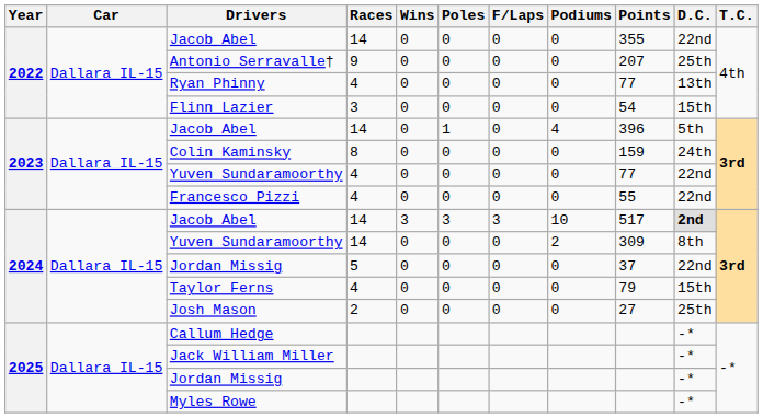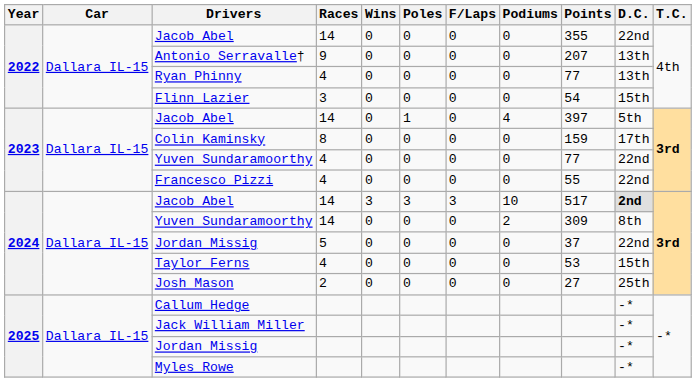 <table class="wikitable" style="font-size:85%">
 <tr>
 <th>Year</th>
 <th>Car</th>
 <th>Drivers</th>
 <th>Races</th>
 <th>Wins</th>
 <th>Poles</th>
 <th>F/Laps</th>
 <th>Podiums</th>
 <th>Points</th>
 <th>D.C.</th>
 <th>T.C.</th>
 </tr>
 <tr>
 <th rowspan="4"><a href='#'>2022</a></th>
 <td rowspan="4"><a href='#'>Dallara IL-15</a></td>
 <td> <a href='#'>Jacob Abel</a></td>
 <td>14</td>
 <td>0</td>
 <td>0</td>
 <td>0</td>
 <td>0</td>
 <td>355</td>
 <td>22nd</td>
 <td rowspan="4">4th</td>
 </tr>
 <tr>
 <td> <a href='#'>Antonio Serravalle</a>†</td>
 <td>9</td>
 <td>0</td>
 <td>0</td>
 <td>0</td>
 <td>0</td>
 <td>207</td>
-<td>25th</td>
+<td>13th</td>
 </tr>
 <tr>
 <td> <a href='#'>Ryan Phinny</a></td>
 <td>4</td>
 <td>0</td>
 <td>0</td>
 <td>0</td>
 <td>0</td>
 <td>77</td>
 <td>13th</td>
 </tr>
 <tr>
 <td> <a href='#'>Flinn Lazier</a></td>
 <td>3</td>
 <td>0</td>
 <td>0</td>
 <td>0</td>
 <td>0</td>
 <td>54</td>
 <td>15th</td>
 </tr>
 <tr>
 <th rowspan="4"><a href='#'>2023</a></th>
 <td rowspan="4"><a href='#'>Dallara IL-15</a></td>
 <td> <a href='#'>Jacob Abel</a></td>
 <td>14</td>
 <td>0</td>
 <td>1</td>
 <td>0</td>
 <td>4</td>
-<td>396</td>
+<td>397</td>
 <td>5th</td>
 <td rowspan="4" style="background:#FFDF9F;"><strong>3rd</strong></td>
 </tr>
 <tr>
 <td> <a href='#'>Colin Kaminsky</a></td>
 <td>8</td>
 <td>0</td>
 <td>0</td>
 <td>0</td>
 <td>0</td>
 <td>159</td>
-<td>24th</td>
+<td>17th</td>
 </tr>
 <tr>
 <td> <a href='#'>Yuven Sundaramoorthy</a></td>
 <td>4</td>
 <td>0</td>
 <td>0</td>
 <td>0</td>
 <td>0</td>
 <td>77</td>
 <td>22nd</td>
 </tr>
 <tr>
 <td> <a href='#'>Francesco Pizzi</a></td>
 <td>4</td>
 <td>0</td>
 <td>0</td>
 <td>0</td>
 <td>0</td>
 <td>55</td>
 <td>22nd</td>
 </tr>
 <tr>
 <th rowspan="5"><a href='#'>2024</a></th>
 <td rowspan="5"><a href='#'>Dallara IL-15</a></td>
 <td> <a href='#'>Jacob Abel</a></td>
 <td>14</td>
 <td>3</td>
 <td>3</td>
 <td>3</td>
 <td>10</td>
 <td>517</td>
 <td style="background:#DFDFDF;"><strong>2nd</strong></td>
 <td rowspan="5" style="background:#FFDF9F;"><strong>3rd</strong></td>
 </tr>
 <tr>
 <td> <a href='#'>Yuven Sundaramoorthy</a></td>
 <td>14</td>
 <td>0</td>
 <td>0</td>
 <td>0</td>
 <td>2</td>
 <td>309</td>
 <td>8th</td>
 </tr>
 <tr>
 <td> <a href='#'>Jordan Missig</a></td>
 <td>5</td>
 <td>0</td>
 <td>0</td>
 <td>0</td>
 <td>0</td>
 <td>37</td>
 <td>22nd</td>
 </tr>
 <tr>
 <td> <a href='#'>Taylor Ferns</a></td>
 <td>4</td>
 <td>0</td>
 <td>0</td>
 <td>0</td>
 <td>0</td>
-<td>79</td>
+<td>53</td>
 <td>15th</td>
 </tr>
 <tr>
 <td> <a href='#'>Josh Mason</a></td>
 <td>2</td>
 <td>0</td>
 <td>0</td>
 <td>0</td>
 <td>0</td>
 <td>27</td>
 <td>25th</td>
 </tr>
 <tr>
 <th rowspan="4"><a href='#'>2025</a></th>
 <td rowspan="4"><a href='#'>Dallara IL-15</a></td>
 <td> <a href='#'>Callum Hedge</a></td>
 <td></td>
 <td></td>
 <td></td>
 <td></td>
 <td></td>
 <td></td>
 <td>-*</td>
 <td rowspan="4">-*</td>
 </tr>
 <tr>
 <td> <a href='#'>Jack William Miller</a></td>
 <td></td>
 <td></td>
 <td></td>
 <td></td>
 <td></td>
 <td></td>
 <td>-*</td>
 </tr>
 <tr>
 <td> <a href='#'>Jordan Missig</a></td>
 <td></td>
 <td></td>
 <td></td>
 <td></td>
 <td></td>
 <td></td>
 <td>-*</td>
 </tr>
 <tr>
 <td> <a href='#'>Myles Rowe</a></td>
 <td></td>
 <td></td>
 <td></td>
 <td></td>
 <td></td>
 <td></td>
 <td>-*</td>
 </tr>
 </table>
